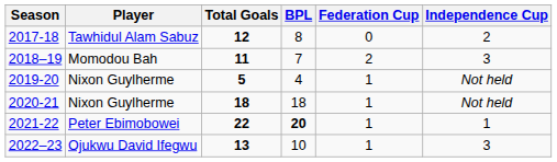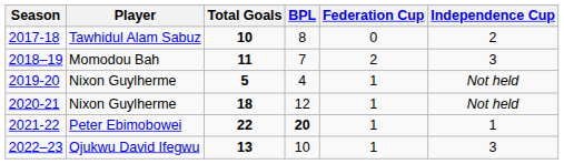 <table class="wikitable" style="text-align:center;margin-left:1em;float:center">
 <tr>
 <th>Season</th>
 <th>Player</th>
 <th>Total Goals</th>
 <th><a href='#'>BPL</a></th>
 <th><a href='#'>Federation Cup</a></th>
 <th><a href='#'>Independence Cup</a></th>
 </tr>
 <tr>
 <td align=left><a href='#'>2017-18</a></td>
 <td align=left> <a href='#'>Tawhidul Alam Sabuz</a></td>
-<td><strong>12</strong></td>
+<td><strong>10</strong></td>
 <td>8</td>
 <td>0</td>
 <td>2</td>
 </tr>
 <tr>
 <td align=left><a href='#'>2018–19</a></td>
 <td align=left> Momodou Bah</td>
 <td><strong>11</strong></td>
 <td>7</td>
 <td>2</td>
 <td>3</td>
 </tr>
 <tr>
 <td align=left><a href='#'>2019-20</a></td>
 <td align=left> Nixon Guylherme</td>
 <td><strong>5</strong></td>
 <td>4</td>
 <td>1</td>
 <td><em>Not held</em></td>
 </tr>
 <tr>
 <td align=left><a href='#'>2020-21</a></td>
 <td align=left> Nixon Guylherme</td>
 <td><strong>18</strong></td>
-<td>18</td>
+<td>12</td>
 <td>1</td>
 <td><em>Not held</em></td>
 </tr>
 <tr>
 <td align="left"><a href='#'>2021-22</a></td>
 <td align="left"> <a href='#'>Peter Ebimobowei</a></td>
 <td><strong>22</strong></td>
 <td><strong>20</strong></td>
 <td>1</td>
 <td>1</td>
 </tr>
 <tr>
 <td align="left"><a href='#'>2022–23</a></td>
 <td align="left"> <a href='#'>Ojukwu David Ifegwu</a></td>
 <td><strong>13</strong></td>
 <td>10</td>
 <td>1</td>
 <td>3</td>
 </tr>
 </table>
